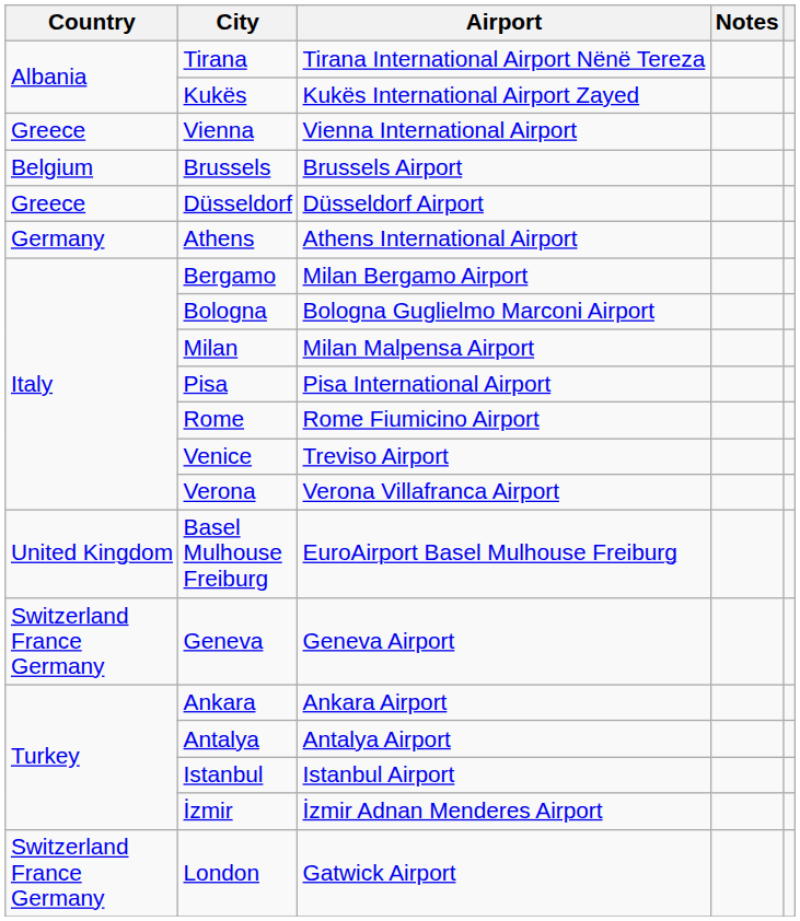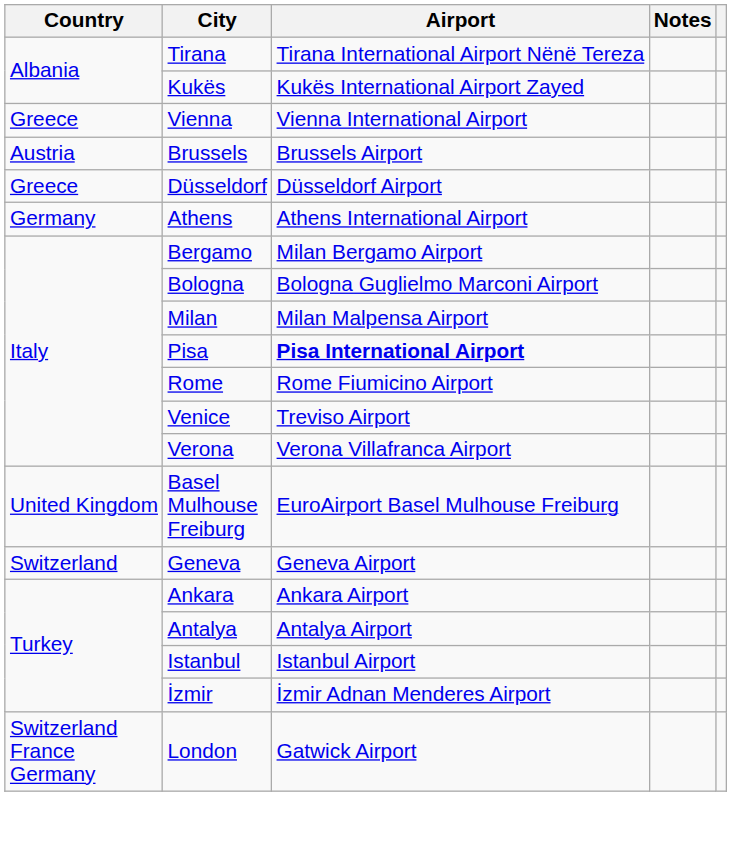 <table class="sortable wikitable" style="margin:1em auto;">
 <tr>
 <th>Country</th>
 <th>City</th>
 <th>Airport</th>
 <th>Notes</th>
 <th></th>
 </tr>
 <tr>
 <td rowspan="2"><a href='#'>Albania</a></td>
 <td><a href='#'>Tirana</a></td>
 <td><a href='#'>Tirana International Airport Nënë Tereza</a></td>
 <td></td>
 <td align=center></td>
 </tr>
 <tr>
 <td><a href='#'>Kukës</a></td>
 <td><a href='#'>Kukës International Airport Zayed</a></td>
 <td></td>
 <td align=center></td>
 </tr>
 <tr>
 <td><a href='#'>Greece</a></td>
 <td><a href='#'>Vienna</a></td>
 <td><a href='#'>Vienna International Airport</a></td>
 <td></td>
 <td align=center></td>
 </tr>
 <tr>
-<td><a href='#'>Belgium</a></td>
+<td><a href='#'>Austria</a></td>
 <td><a href='#'>Brussels</a></td>
 <td><a href='#'>Brussels Airport</a></td>
 <td></td>
 <td align=center></td>
 </tr>
 <tr>
 <td><a href='#'>Greece</a></td>
 <td><a href='#'>Düsseldorf</a></td>
 <td><a href='#'>Düsseldorf Airport</a></td>
 <td></td>
 <td align=center></td>
 </tr>
 <tr>
 <td><a href='#'>Germany</a></td>
 <td><a href='#'>Athens</a></td>
 <td><a href='#'>Athens International Airport</a></td>
 <td></td>
 <td align=center></td>
 </tr>
 <tr>
 <td rowspan="7"><a href='#'>Italy</a></td>
 <td><a href='#'>Bergamo</a></td>
 <td><a href='#'>Milan Bergamo Airport</a></td>
 <td></td>
 <td align=center></td>
 </tr>
 <tr>
 <td><a href='#'>Bologna</a></td>
 <td><a href='#'>Bologna Guglielmo Marconi Airport</a></td>
 <td></td>
 <td align=center></td>
 </tr>
 <tr>
 <td><a href='#'>Milan</a></td>
 <td><a href='#'>Milan Malpensa Airport</a></td>
 <td align="center"></td>
 <td align="center"></td>
 </tr>
 <tr>
 <td><a href='#'>Pisa</a></td>
-<td><a href='#'>Pisa International Airport</a></td>
+<td><strong><a href='#'>Pisa International Airport</a></strong></td>
 <td></td>
 <td align=center></td>
 </tr>
 <tr>
 <td><a href='#'>Rome</a></td>
 <td><a href='#'>Rome Fiumicino Airport</a></td>
 <td align=center></td>
 <td align=center></td>
 </tr>
 <tr>
 <td><a href='#'>Venice</a></td>
 <td><a href='#'>Treviso Airport</a></td>
 <td align=center></td>
 <td align=center></td>
 </tr>
 <tr>
 <td><a href='#'>Verona</a></td>
 <td><a href='#'>Verona Villafranca Airport</a></td>
 <td align=center></td>
 <td align=center></td>
 </tr>
 <tr>
 <td><a href='#'>United Kingdom</a></td>
 <td><a href='#'>Basel</a><br><a href='#'>Mulhouse</a><br><a href='#'>Freiburg</a></td>
 <td><a href='#'>EuroAirport Basel Mulhouse Freiburg</a></td>
 <td></td>
 <td align=center></td>
 </tr>
 <tr>
-<td><a href='#'>Switzerland</a><br><a href='#'>France</a><br><a href='#'>Germany</a></td>
+<td><a href='#'>Switzerland</a></td>
 <td><a href='#'>Geneva</a></td>
 <td><a href='#'>Geneva Airport</a></td>
 <td align=center></td>
 <td align=center></td>
 </tr>
 <tr>
 <td rowspan="4"><a href='#'>Turkey</a></td>
 <td><a href='#'>Ankara</a></td>
 <td><a href='#'>Ankara Airport</a></td>
 <td></td>
 <td align=center></td>
 </tr>
 <tr>
 <td><a href='#'>Antalya</a></td>
 <td><a href='#'>Antalya Airport</a></td>
 <td></td>
 <td align=center></td>
 </tr>
 <tr>
 <td><a href='#'>Istanbul</a></td>
 <td><a href='#'>Istanbul Airport</a></td>
 <td align=center></td>
 <td align=center></td>
 </tr>
 <tr>
 <td><a href='#'>İzmir</a></td>
 <td><a href='#'>İzmir Adnan Menderes Airport</a></td>
 <td></td>
 <td align=center></td>
 </tr>
 <tr>
 <td><a href='#'>Switzerland</a><br><a href='#'>France</a><br><a href='#'>Germany</a></td>
 <td><a href='#'>London</a></td>
 <td><a href='#'>Gatwick Airport</a></td>
 <td></td>
 <td align=center></td>
 </tr>
 </table>
